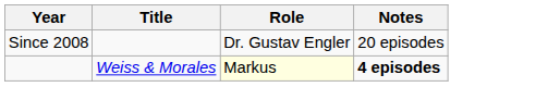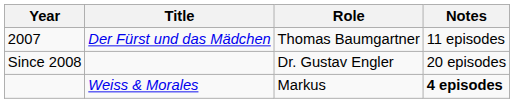 <table class="wikitable sortable">
 <tr>
 <th>Year</th>
 <th>Title</th>
 <th>Role</th>
 <th class="unsortable">Notes</th>
+</tr>
+<tr>
+<td>2007</td>
+<td><em><a href='#'>Der Fürst und das Mädchen</a></em></td>
+<td>Thomas Baumgartner</td>
+<td>11 episodes</td>
 </tr>
 <tr>
 <td>Since 2008</td>
 <td><em></em></td>
 <td>Dr. Gustav Engler</td>
 <td>20 episodes</td>
 </tr>
 <tr>
 <td></td>
 <td><em><a href='#'>Weiss & Morales</a></em></td>
-<td style="background: lightyellow;">Markus</td>
+<td>Markus</td>
 <td><strong>4 episodes</strong></td>
 </tr>
 </table>
